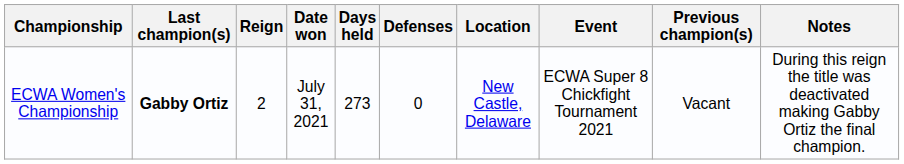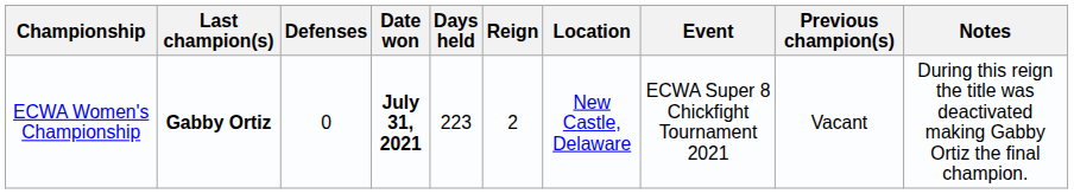 <table class="wikitable" style="background:#fcfdff; font-size:95%; text-align: center;">
 <tr>
 <th>Championship</th>
 <th>Last champion(s)</th>
-<th>Reign</th>
+<th>Defenses</th>
 <th>Date won</th>
 <th>Days<br>held</th>
-<th>Defenses</th>
+<th>Reign</th>
 <th>Location</th>
 <th>Event</th>
 <th>Previous champion(s)</th>
 <th>Notes</th>
 </tr>
 <tr>
 <td><a href='#'>ECWA Women's Championship</a></td>
 <td align=center><strong>Gabby Ortiz</strong></td>
+<td align=center>0</td>
+<td align=center><strong>July 31, 2021</strong></td>
+<td align=center>223</td>
 <td align=center>2</td>
-<td align=center>July 31, 2021</td>
-<td align=center>273</td>
-<td align=center>0</td>
 <td align=center><a href='#'>New Castle, Delaware</a></td>
 <td align=center>ECWA Super 8 Chickfight Tournament 2021</td>
 <td align=center>Vacant</td>
 <td>During this reign the title was deactivated making Gabby Ortiz the final champion.</td>
 </tr>
 </table>
